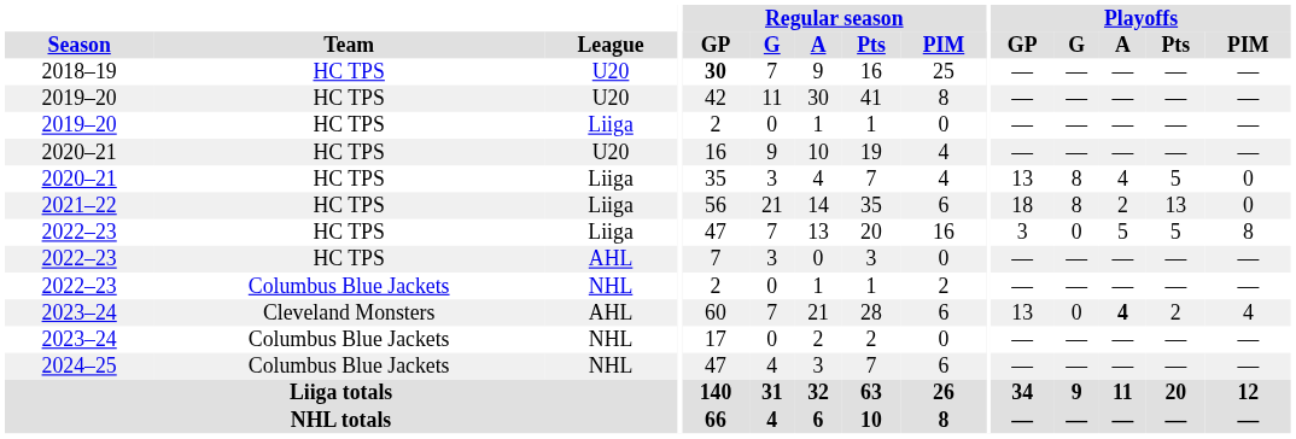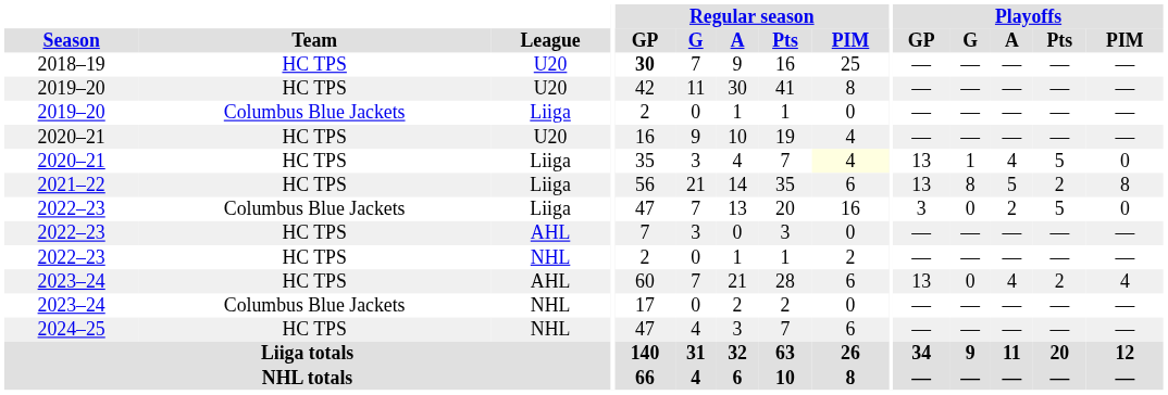 <table border="0" cellpadding="1" cellspacing="0" style="text-align:center; width:60em">
 <tr bgcolor="#e0e0e0">
 <th colspan="3" bgcolor="#ffffff"></th>
 <th rowspan="100" bgcolor="#ffffff"></th>
 <th colspan="5"><a href='#'>Regular season</a></th>
 <th rowspan="100" bgcolor="#ffffff"></th>
 <th colspan="5"><a href='#'>Playoffs</a></th>
 </tr>
 <tr bgcolor="#e0e0e0">
 <th><a href='#'>Season</a></th>
 <th>Team</th>
 <th>League</th>
 <th>GP</th>
 <th><a href='#'>G</a></th>
 <th><a href='#'>A</a></th>
 <th><a href='#'>Pts</a></th>
 <th><a href='#'>PIM</a></th>
 <th>GP</th>
 <th>G</th>
 <th>A</th>
 <th>Pts</th>
 <th>PIM</th>
 </tr>
 <tr>
 <td>2018–19</td>
 <td><a href='#'>HC TPS</a></td>
 <td><a href='#'>U20</a></td>
 <td><strong>30</strong></td>
 <td>7</td>
 <td>9</td>
 <td>16</td>
 <td>25</td>
 <td>—</td>
 <td>—</td>
 <td>—</td>
 <td>—</td>
 <td>—</td>
 </tr>
 <tr bgcolor="#f0f0f0">
 <td>2019–20</td>
 <td>HC TPS</td>
 <td>U20</td>
 <td>42</td>
 <td>11</td>
 <td>30</td>
 <td>41</td>
 <td>8</td>
 <td>—</td>
 <td>—</td>
 <td>—</td>
 <td>—</td>
 <td>—</td>
 </tr>
 <tr>
 <td><a href='#'>2019–20</a></td>
-<td>HC TPS</td>
+<td><a href='#'>Columbus Blue Jackets</a></td>
 <td><a href='#'>Liiga</a></td>
 <td>2</td>
 <td>0</td>
 <td>1</td>
 <td>1</td>
 <td>0</td>
 <td>—</td>
 <td>—</td>
 <td>—</td>
 <td>—</td>
 <td>—</td>
 </tr>
 <tr bgcolor="#f0f0f0">
 <td>2020–21</td>
 <td>HC TPS</td>
 <td>U20</td>
 <td>16</td>
 <td>9</td>
 <td>10</td>
 <td>19</td>
 <td>4</td>
 <td>—</td>
 <td>—</td>
 <td>—</td>
 <td>—</td>
 <td>—</td>
 </tr>
 <tr>
 <td><a href='#'>2020–21</a></td>
 <td>HC TPS</td>
 <td>Liiga</td>
 <td>35</td>
 <td>3</td>
 <td>4</td>
 <td>7</td>
-<td>4</td>
+<td style="background: lightyellow;">4</td>
 <td>13</td>
-<td>8</td>
+<td>1</td>
 <td>4</td>
 <td>5</td>
 <td>0</td>
 </tr>
 <tr bgcolor="#f0f0f0">
 <td><a href='#'>2021–22</a></td>
 <td>HC TPS</td>
 <td>Liiga</td>
 <td>56</td>
 <td>21</td>
 <td>14</td>
 <td>35</td>
 <td>6</td>
-<td>18</td>
+<td>13</td>
 <td>8</td>
+<td>5</td>
 <td>2</td>
-<td>13</td>
-<td>0</td>
+<td>8</td>
 </tr>
 <tr>
 <td><a href='#'>2022–23</a></td>
-<td>HC TPS</td>
+<td>Columbus Blue Jackets</td>
 <td>Liiga</td>
 <td>47</td>
 <td>7</td>
 <td>13</td>
 <td>20</td>
 <td>16</td>
 <td>3</td>
 <td>0</td>
+<td>2</td>
 <td>5</td>
-<td>5</td>
-<td>8</td>
+<td>0</td>
 </tr>
 <tr bgcolor="#f0f0f0">
 <td><a href='#'>2022–23</a></td>
 <td>HC TPS</td>
 <td><a href='#'>AHL</a></td>
 <td>7</td>
 <td>3</td>
 <td>0</td>
 <td>3</td>
 <td>0</td>
 <td>—</td>
 <td>—</td>
 <td>—</td>
 <td>—</td>
 <td>—</td>
 </tr>
 <tr>
 <td><a href='#'>2022–23</a></td>
-<td><a href='#'>Columbus Blue Jackets</a></td>
+<td>HC TPS</td>
 <td><a href='#'>NHL</a></td>
 <td>2</td>
 <td>0</td>
 <td>1</td>
 <td>1</td>
 <td>2</td>
 <td>—</td>
 <td>—</td>
 <td>—</td>
 <td>—</td>
 <td>—</td>
 </tr>
 <tr bgcolor="#f0f0f0">
 <td><a href='#'>2023–24</a></td>
-<td>Cleveland Monsters</td>
+<td>HC TPS</td>
 <td>AHL</td>
 <td>60</td>
 <td>7</td>
 <td>21</td>
 <td>28</td>
 <td>6</td>
 <td>13</td>
 <td>0</td>
-<td><strong>4</strong></td>
+<td>4</td>
 <td>2</td>
 <td>4</td>
 </tr>
 <tr>
 <td><a href='#'>2023–24</a></td>
 <td>Columbus Blue Jackets</td>
 <td>NHL</td>
 <td>17</td>
 <td>0</td>
 <td>2</td>
 <td>2</td>
 <td>0</td>
 <td>—</td>
 <td>—</td>
 <td>—</td>
 <td>—</td>
 <td>—</td>
 </tr>
 <tr bgcolor="#f0f0f0">
 <td><a href='#'>2024–25</a></td>
-<td>Columbus Blue Jackets</td>
+<td>HC TPS</td>
 <td>NHL</td>
 <td>47</td>
 <td>4</td>
 <td>3</td>
 <td>7</td>
 <td>6</td>
 <td>—</td>
 <td>—</td>
 <td>—</td>
 <td>—</td>
 <td>—</td>
 </tr>
 <tr bgcolor="#e0e0e0">
 <th colspan="3">Liiga totals</th>
 <th>140</th>
 <th>31</th>
 <th>32</th>
 <th>63</th>
 <th>26</th>
 <th>34</th>
 <th>9</th>
 <th>11</th>
 <th>20</th>
 <th>12</th>
 </tr>
 <tr bgcolor="#e0e0e0">
 <th colspan="3">NHL totals</th>
 <th>66</th>
 <th>4</th>
 <th>6</th>
 <th>10</th>
 <th>8</th>
 <th>—</th>
 <th>—</th>
 <th>—</th>
 <th>—</th>
 <th>—</th>
 </tr>
 </table>
